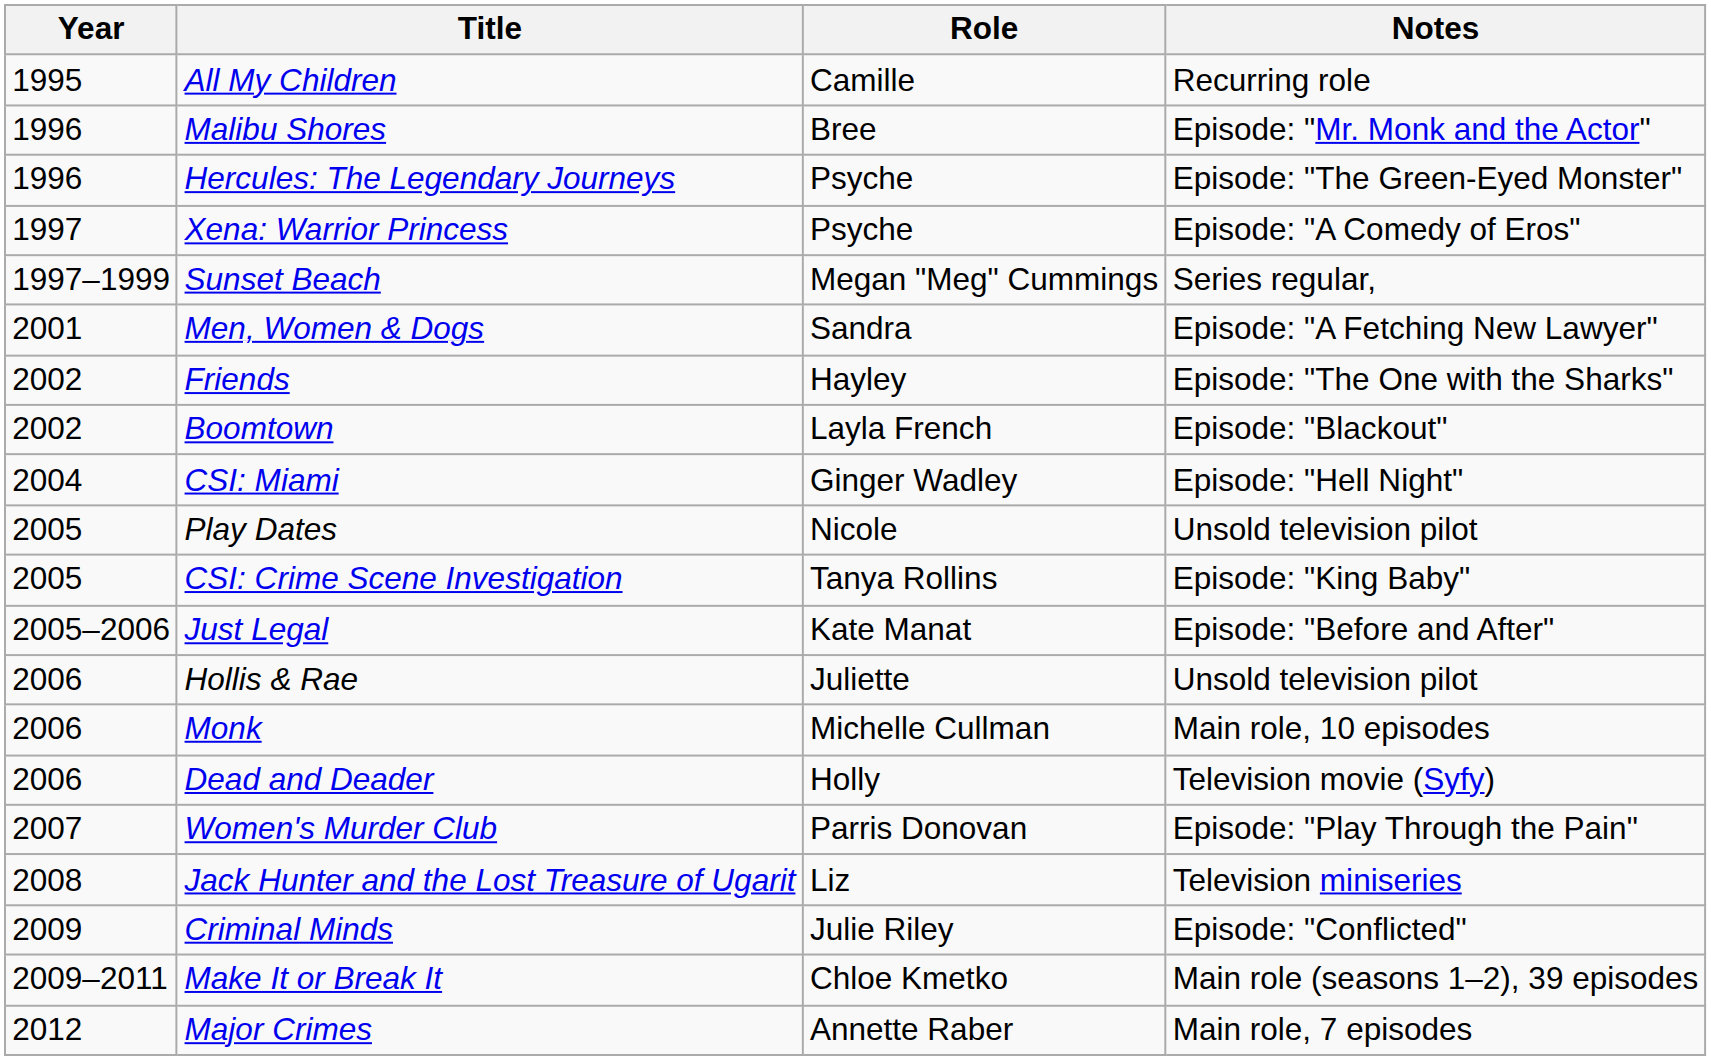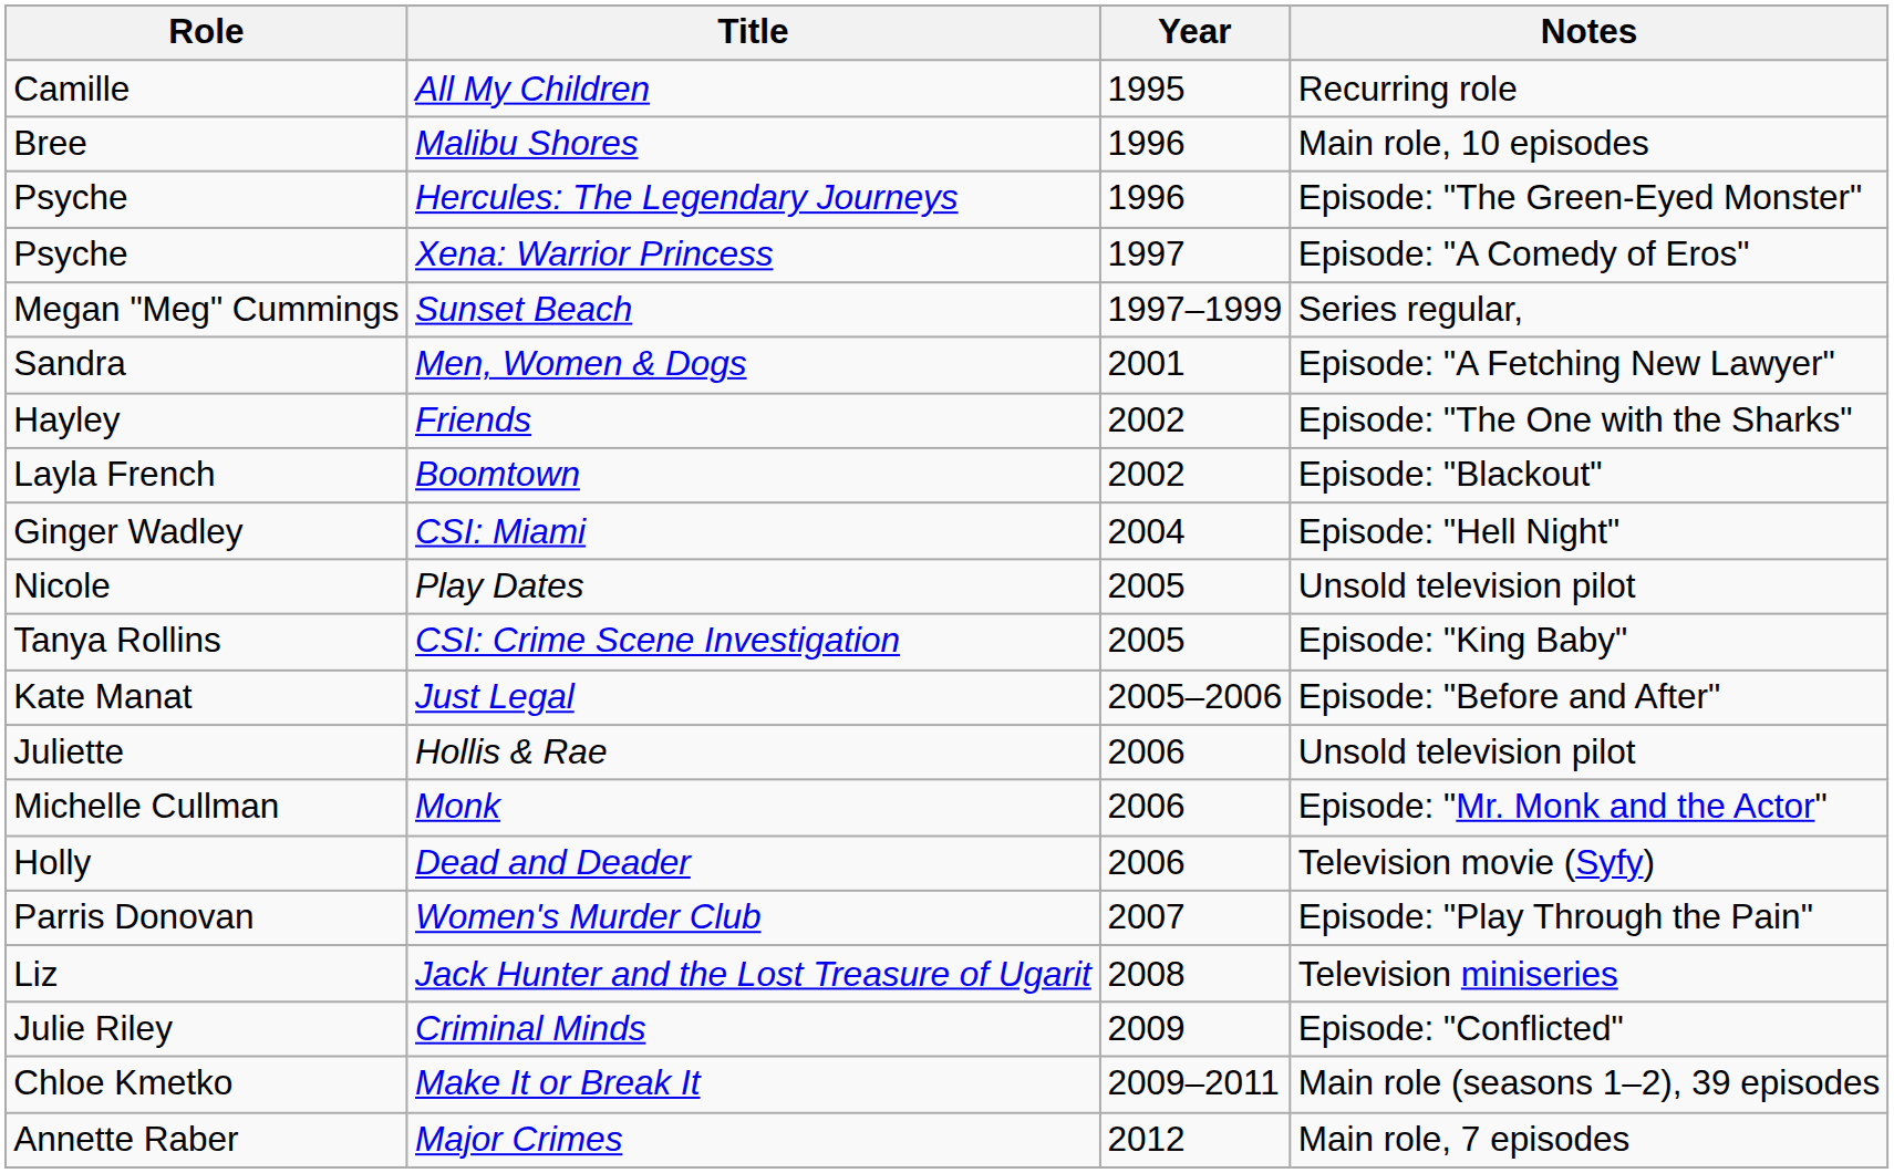 <table class="wikitable sortable">
 <tr>
+<th>Role</th>
+<th>Title</th>
 <th>Year</th>
-<th>Title</th>
-<th>Role</th>
 <th class="unsortable">Notes</th>
 </tr>
 <tr>
+<td>Camille</td>
+<td><em><a href='#'>All My Children</a></em></td>
 <td>1995</td>
-<td><em><a href='#'>All My Children</a></em></td>
-<td>Camille</td>
 <td>Recurring role</td>
 </tr>
 <tr>
+<td>Bree</td>
+<td><em><a href='#'>Malibu Shores</a></em></td>
 <td>1996</td>
-<td><em><a href='#'>Malibu Shores</a></em></td>
-<td>Bree</td>
+<td>Main role, 10 episodes</td>
+</tr>
+<tr>
+<td>Psyche</td>
+<td><em><a href='#'>Hercules: The Legendary Journeys</a></em></td>
+<td>1996</td>
+<td>Episode: "The Green-Eyed Monster"</td>
+</tr>
+<tr>
+<td>Psyche</td>
+<td><em><a href='#'>Xena: Warrior Princess</a></em></td>
+<td>1997</td>
+<td>Episode: "A Comedy of Eros"</td>
+</tr>
+<tr>
+<td>Megan "Meg" Cummings</td>
+<td><em><a href='#'>Sunset Beach</a></em></td>
+<td>1997–1999</td>
+<td>Series regular,</td>
+</tr>
+<tr>
+<td>Sandra</td>
+<td><em><a href='#'>Men, Women & Dogs</a></em></td>
+<td>2001</td>
+<td>Episode: "A Fetching New Lawyer"</td>
+</tr>
+<tr>
+<td>Hayley</td>
+<td><em><a href='#'>Friends</a></em></td>
+<td>2002</td>
+<td>Episode: "The One with the Sharks"</td>
+</tr>
+<tr>
+<td>Layla French</td>
+<td><em><a href='#'>Boomtown</a></em></td>
+<td>2002</td>
+<td>Episode: "Blackout"</td>
+</tr>
+<tr>
+<td>Ginger Wadley</td>
+<td><em><a href='#'>CSI: Miami</a></em></td>
+<td>2004</td>
+<td>Episode: "Hell Night"</td>
+</tr>
+<tr>
+<td>Nicole</td>
+<td><em>Play Dates</em></td>
+<td>2005</td>
+<td>Unsold television pilot</td>
+</tr>
+<tr>
+<td>Tanya Rollins</td>
+<td><em><a href='#'>CSI: Crime Scene Investigation</a></em></td>
+<td>2005</td>
+<td>Episode: "King Baby"</td>
+</tr>
+<tr>
+<td>Kate Manat</td>
+<td><em><a href='#'>Just Legal</a></em></td>
+<td>2005–2006</td>
+<td>Episode: "Before and After"</td>
+</tr>
+<tr>
+<td>Juliette</td>
+<td><em>Hollis & Rae</em></td>
+<td>2006</td>
+<td>Unsold television pilot</td>
+</tr>
+<tr>
+<td>Michelle Cullman</td>
+<td><em><a href='#'>Monk</a></em></td>
+<td>2006</td>
 <td>Episode: "<a href='#'>Mr. Monk and the Actor</a>"</td>
 </tr>
 <tr>
-<td>1996</td>
-<td><em><a href='#'>Hercules: The Legendary Journeys</a></em></td>
-<td>Psyche</td>
-<td>Episode: "The Green-Eyed Monster"</td>
-</tr>
-<tr>
-<td>1997</td>
-<td><em><a href='#'>Xena: Warrior Princess</a></em></td>
-<td>Psyche</td>
-<td>Episode: "A Comedy of Eros"</td>
-</tr>
-<tr>
-<td>1997–1999</td>
-<td><em><a href='#'>Sunset Beach</a></em></td>
-<td>Megan "Meg" Cummings</td>
-<td>Series regular,</td>
-</tr>
-<tr>
-<td>2001</td>
-<td><em><a href='#'>Men, Women & Dogs</a></em></td>
-<td>Sandra</td>
-<td>Episode: "A Fetching New Lawyer"</td>
-</tr>
-<tr>
-<td>2002</td>
-<td><em><a href='#'>Friends</a></em></td>
-<td>Hayley</td>
-<td>Episode: "The One with the Sharks"</td>
-</tr>
-<tr>
-<td>2002</td>
-<td><em><a href='#'>Boomtown</a></em></td>
-<td>Layla French</td>
-<td>Episode: "Blackout"</td>
-</tr>
-<tr>
-<td>2004</td>
-<td><em><a href='#'>CSI: Miami</a></em></td>
-<td>Ginger Wadley</td>
-<td>Episode: "Hell Night"</td>
-</tr>
-<tr>
-<td>2005</td>
-<td><em>Play Dates</em></td>
-<td>Nicole</td>
-<td>Unsold television pilot</td>
-</tr>
-<tr>
-<td>2005</td>
-<td><em><a href='#'>CSI: Crime Scene Investigation</a></em></td>
-<td>Tanya Rollins</td>
-<td>Episode: "King Baby"</td>
-</tr>
-<tr>
-<td>2005–2006</td>
-<td><em><a href='#'>Just Legal</a></em></td>
-<td>Kate Manat</td>
-<td>Episode: "Before and After"</td>
-</tr>
-<tr>
+<td>Holly</td>
+<td><em><a href='#'>Dead and Deader</a></em></td>
 <td>2006</td>
-<td><em>Hollis & Rae</em></td>
-<td>Juliette</td>
-<td>Unsold television pilot</td>
-</tr>
-<tr>
-<td>2006</td>
-<td><em><a href='#'>Monk</a></em></td>
-<td>Michelle Cullman</td>
-<td>Main role, 10 episodes</td>
-</tr>
-<tr>
-<td>2006</td>
-<td><em><a href='#'>Dead and Deader</a></em></td>
-<td>Holly</td>
 <td>Television movie (<a href='#'>Syfy</a>)</td>
 </tr>
 <tr>
+<td>Parris Donovan</td>
+<td><em><a href='#'>Women's Murder Club</a></em></td>
 <td>2007</td>
-<td><em><a href='#'>Women's Murder Club</a></em></td>
-<td>Parris Donovan</td>
 <td>Episode: "Play Through the Pain"</td>
 </tr>
 <tr>
+<td>Liz</td>
+<td><em><a href='#'>Jack Hunter and the Lost Treasure of Ugarit</a></em></td>
 <td>2008</td>
-<td><em><a href='#'>Jack Hunter and the Lost Treasure of Ugarit</a></em></td>
-<td>Liz</td>
 <td>Television <a href='#'>miniseries</a></td>
 </tr>
 <tr>
+<td>Julie Riley</td>
+<td><em><a href='#'>Criminal Minds</a></em></td>
 <td>2009</td>
-<td><em><a href='#'>Criminal Minds</a></em></td>
-<td>Julie Riley</td>
 <td>Episode: "Conflicted"</td>
 </tr>
 <tr>
+<td>Chloe Kmetko</td>
+<td><em><a href='#'>Make It or Break It</a></em></td>
 <td>2009–2011</td>
-<td><em><a href='#'>Make It or Break It</a></em></td>
-<td>Chloe Kmetko</td>
 <td>Main role (seasons 1–2), 39 episodes</td>
 </tr>
 <tr>
+<td>Annette Raber</td>
+<td><em><a href='#'>Major Crimes</a></em></td>
 <td>2012</td>
-<td><em><a href='#'>Major Crimes</a></em></td>
-<td>Annette Raber</td>
 <td>Main role, 7 episodes</td>
 </tr>
 </table>
